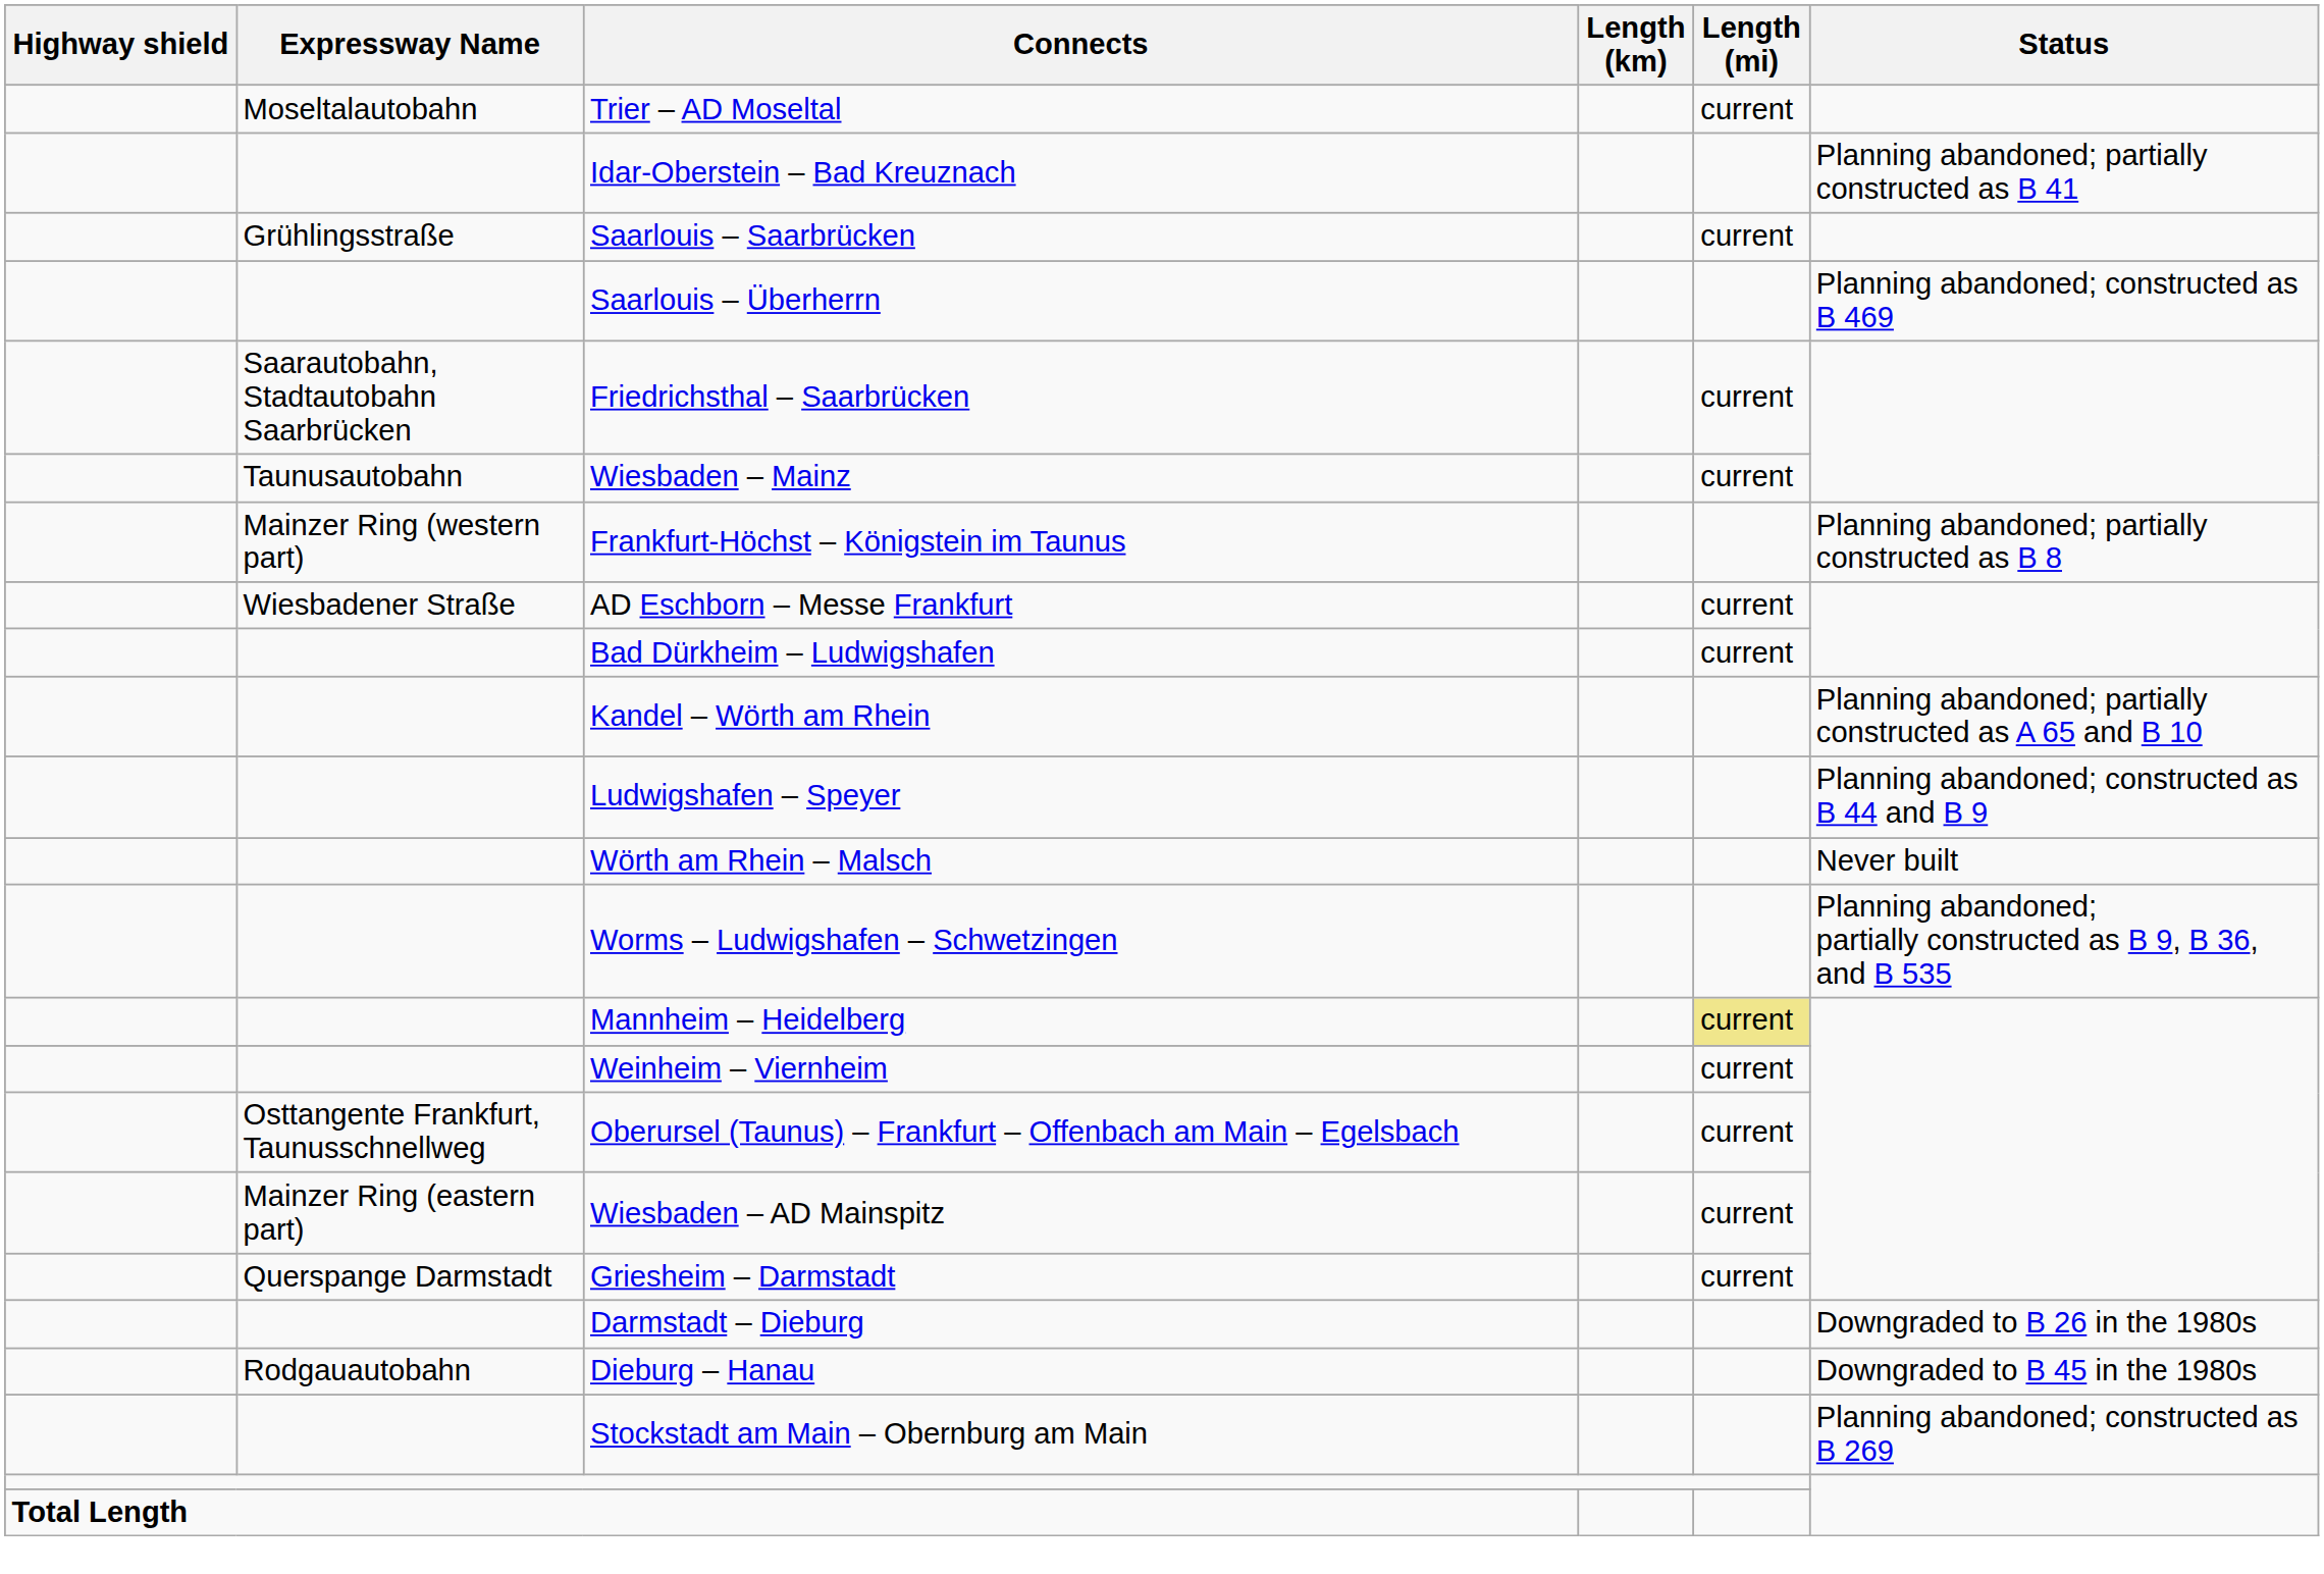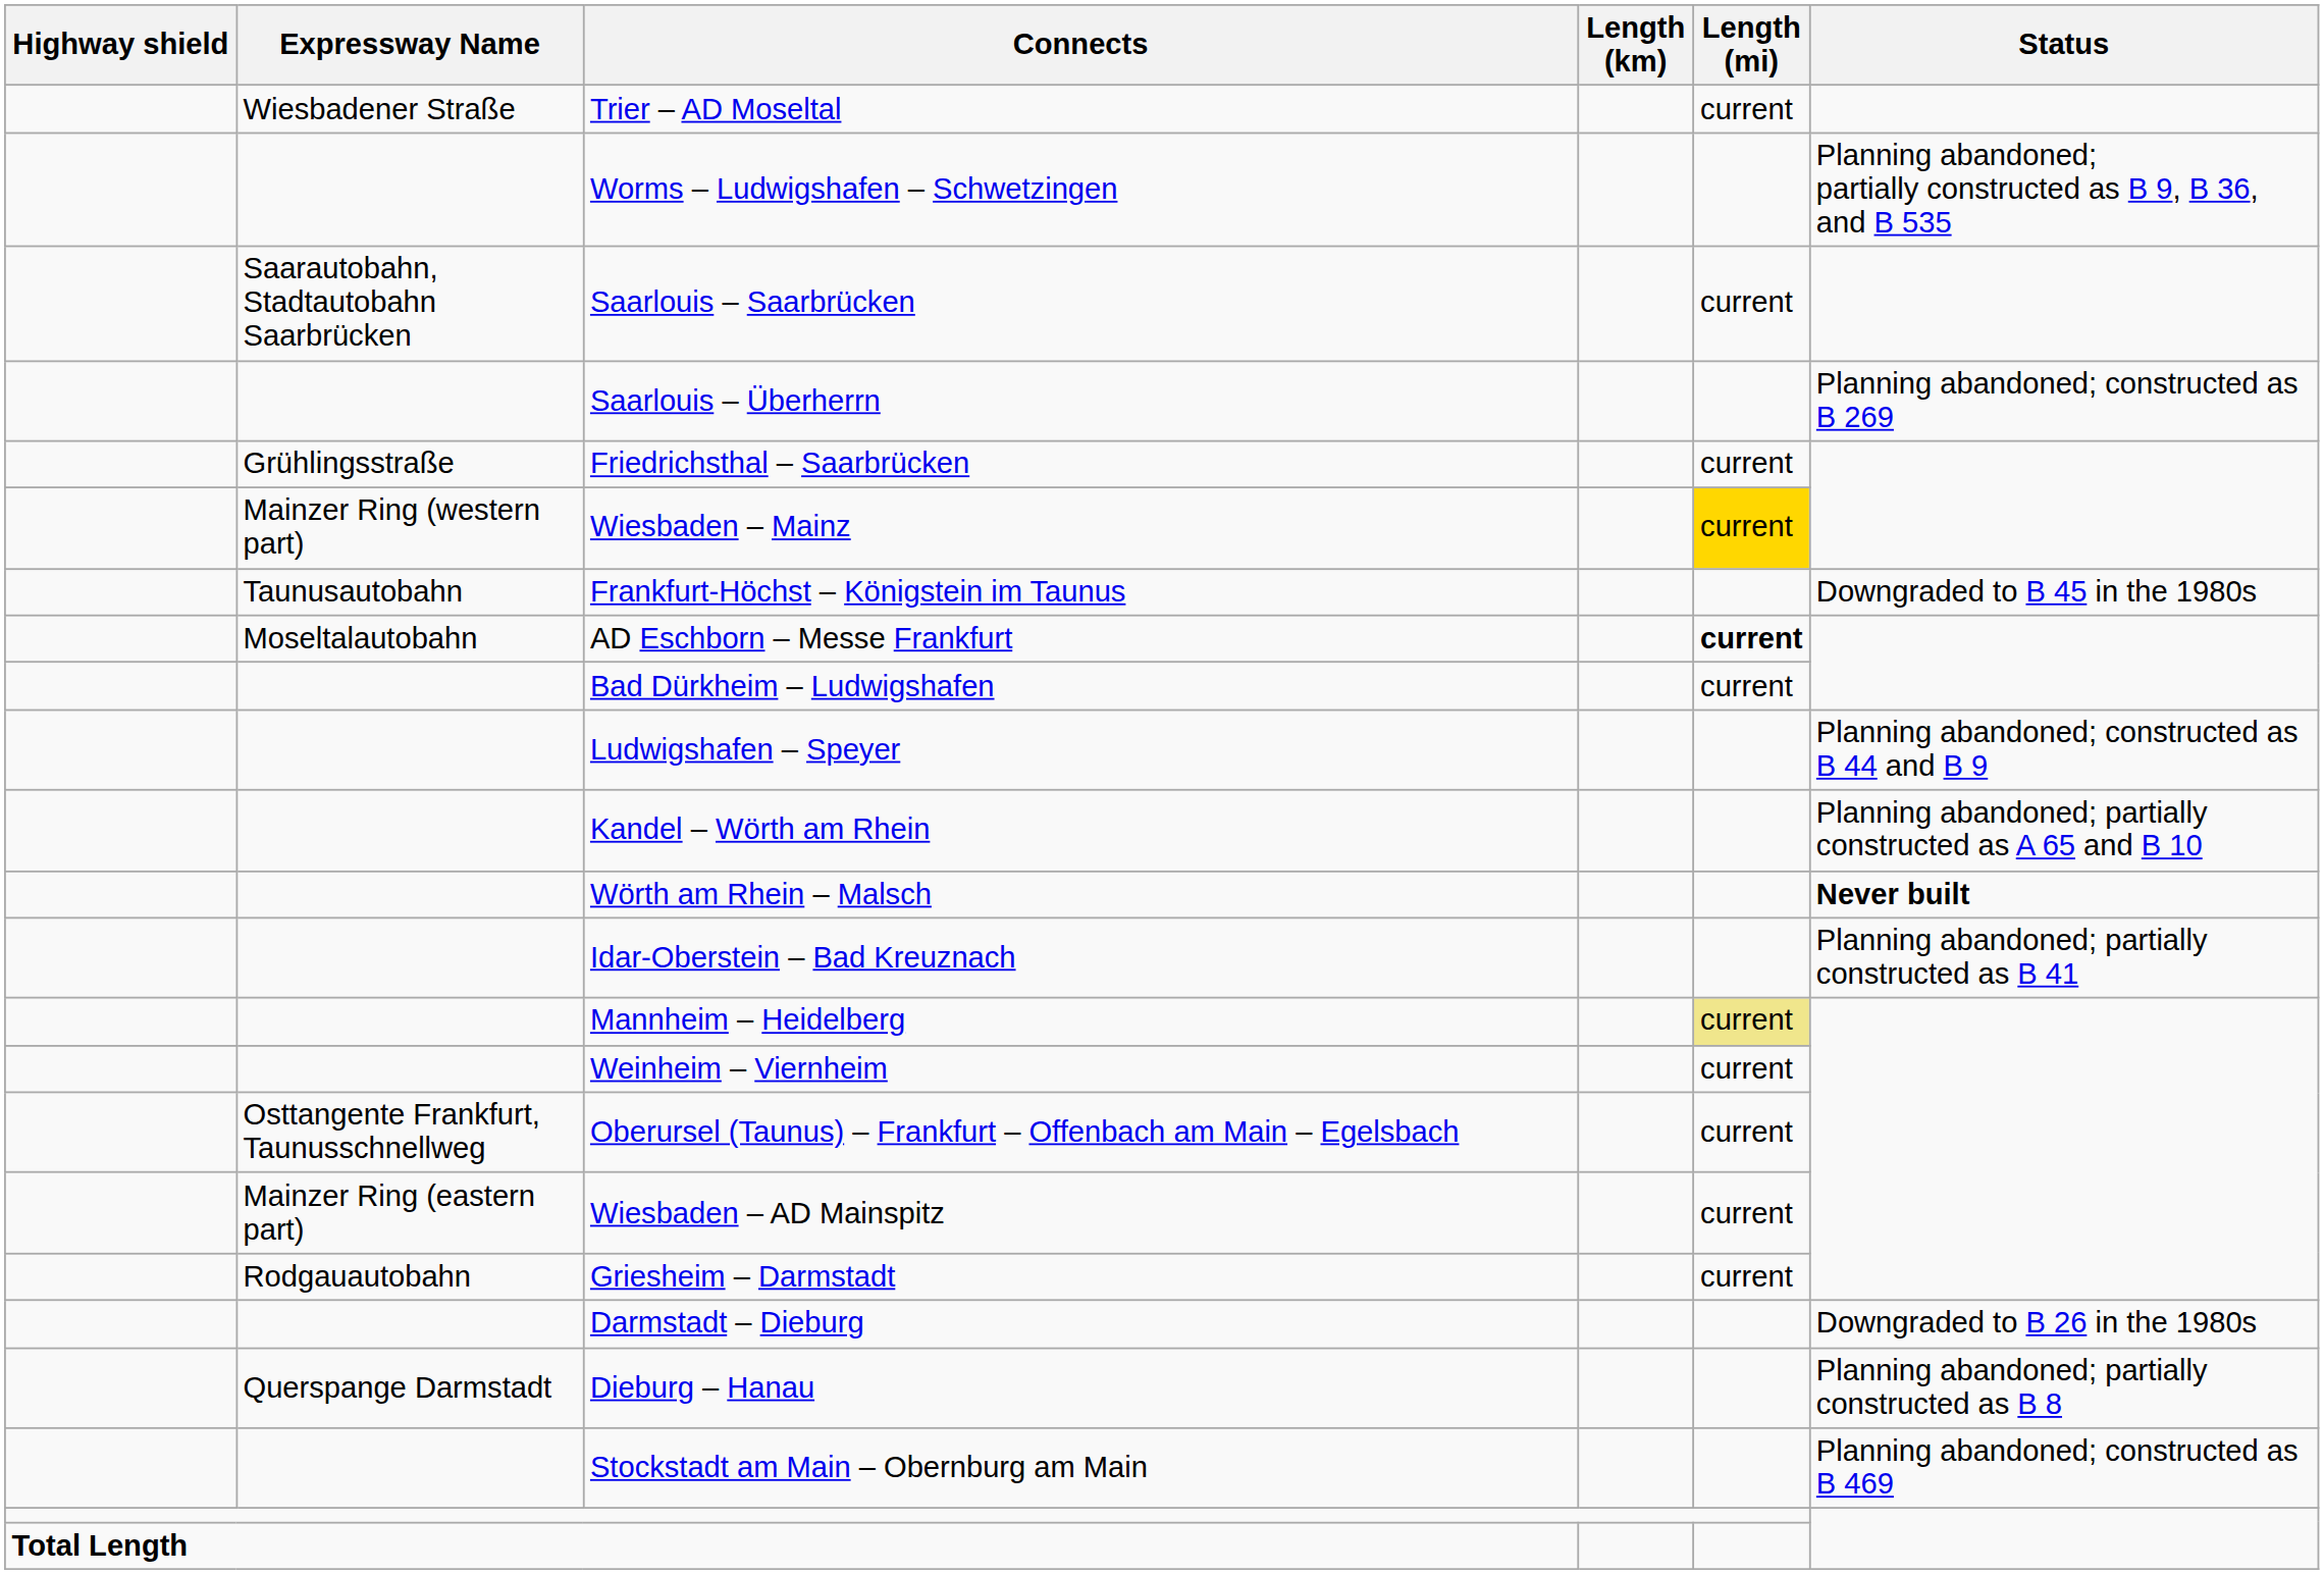 <table class="wikitable">
 <tr>
 <th style="width:10%;">Highway shield</th>
 <th style="width:15%;">Expressway Name</th>
 <th style="width:43%;">Connects</th>
 <th style="width:5%;">Length<br>(km)</th>
 <th style="width:5%;">Length<br>(mi)</th>
 <th style="width:25%;">Status<br></th>
 </tr>
 <tr>
 <td></td>
-<td>Moseltalautobahn</td>
+<td>Wiesbadener Straße</td>
 <td><a href='#'>Trier</a> – <a href='#'>AD Moseltal</a></td>
 <td></td>
 <td>current<br></td>
 </tr>
 <tr>
 <td></td>
 <td></td>
-<td><a href='#'>Idar-Oberstein</a> – <a href='#'>Bad Kreuznach</a></td>
+<td><a href='#'>Worms</a> – <a href='#'>Ludwigshafen</a> – <a href='#'>Schwetzingen</a></td>
 <td></td>
 <td></td>
-<td>Planning abandoned; partially constructed as <a href='#'>B 41</a><br></td>
+<td>Planning abandoned;<br>partially constructed as <a href='#'>B 9</a>,  <a href='#'>B 36</a>, and <a href='#'>B 535</a><br></td>
 </tr>
 <tr>
 <td></td>
-<td>Grühlingsstraße</td>
+<td>Saarautobahn, Stadtautobahn Saarbrücken</td>
 <td><a href='#'>Saarlouis</a> – <a href='#'>Saarbrücken</a></td>
 <td></td>
 <td>current<br></td>
 </tr>
 <tr>
 <td></td>
 <td></td>
 <td><a href='#'>Saarlouis</a> – <a href='#'>Überherrn</a></td>
 <td></td>
 <td></td>
-<td>Planning abandoned; constructed as <a href='#'>B 469</a><br></td>
+<td>Planning abandoned; constructed as <a href='#'>B 269</a><br></td>
 </tr>
 <tr>
 <td></td>
-<td>Saarautobahn, Stadtautobahn Saarbrücken</td>
+<td>Grühlingsstraße</td>
 <td><a href='#'>Friedrichsthal</a> – <a href='#'>Saarbrücken</a></td>
 <td></td>
 <td>current<br></td>
 </tr>
 <tr>
 <td></td>
-<td>Taunusautobahn</td>
+<td>Mainzer Ring (western part)</td>
 <td><a href='#'>Wiesbaden</a> – <a href='#'>Mainz</a></td>
 <td></td>
-<td>current<br></td>
+<td style="background: gold;">current<br></td>
 </tr>
 <tr>
 <td></td>
-<td>Mainzer Ring (western part)</td>
+<td>Taunusautobahn</td>
 <td><a href='#'>Frankfurt-Höchst</a> – <a href='#'>Königstein im Taunus</a></td>
 <td></td>
 <td></td>
-<td>Planning abandoned; partially constructed as <a href='#'>B 8</a><br></td>
+<td>Downgraded to <a href='#'>B 45</a> in the 1980s<br></td>
 </tr>
 <tr>
 <td></td>
-<td>Wiesbadener Straße</td>
+<td>Moseltalautobahn</td>
 <td>AD <a href='#'>Eschborn</a> – Messe <a href='#'>Frankfurt</a></td>
 <td></td>
-<td>current<br></td>
+<td><strong>current<br></strong></td>
 </tr>
 <tr>
 <td></td>
 <td></td>
 <td><a href='#'>Bad Dürkheim</a> – <a href='#'>Ludwigshafen</a></td>
 <td></td>
 <td>current<br></td>
+</tr>
+<tr>
+<td></td>
+<td></td>
+<td><a href='#'>Ludwigshafen</a> – <a href='#'>Speyer</a></td>
+<td></td>
+<td></td>
+<td>Planning abandoned; constructed as <a href='#'>B 44</a> and <a href='#'>B 9</a><br></td>
 </tr>
 <tr>
 <td></td>
 <td></td>
 <td><a href='#'>Kandel</a> – <a href='#'>Wörth am Rhein</a></td>
 <td></td>
 <td></td>
 <td>Planning abandoned; partially constructed as <a href='#'>A 65</a> and <a href='#'>B 10</a><br></td>
 </tr>
 <tr>
 <td></td>
 <td></td>
-<td><a href='#'>Ludwigshafen</a> – <a href='#'>Speyer</a></td>
+<td><a href='#'>Wörth am Rhein</a> – <a href='#'>Malsch</a></td>
 <td></td>
 <td></td>
-<td>Planning abandoned; constructed as <a href='#'>B 44</a> and <a href='#'>B 9</a><br></td>
+<td><strong>Never built<br></strong></td>
 </tr>
 <tr>
 <td></td>
 <td></td>
-<td><a href='#'>Wörth am Rhein</a> – <a href='#'>Malsch</a></td>
+<td><a href='#'>Idar-Oberstein</a> – <a href='#'>Bad Kreuznach</a></td>
 <td></td>
 <td></td>
-<td>Never built<br></td>
-</tr>
-<tr>
-<td></td>
-<td></td>
-<td><a href='#'>Worms</a> – <a href='#'>Ludwigshafen</a> – <a href='#'>Schwetzingen</a></td>
-<td></td>
-<td></td>
-<td>Planning abandoned;<br>partially constructed as <a href='#'>B 9</a>,  <a href='#'>B 36</a>, and <a href='#'>B 535</a><br></td>
+<td>Planning abandoned; partially constructed as <a href='#'>B 41</a><br></td>
 </tr>
 <tr>
 <td></td>
 <td></td>
 <td><a href='#'>Mannheim</a> – <a href='#'>Heidelberg</a></td>
 <td></td>
 <td style="background: khaki;">current<br></td>
 </tr>
 <tr>
 <td></td>
 <td></td>
 <td><a href='#'>Weinheim</a> – <a href='#'>Viernheim</a></td>
 <td></td>
 <td>current<br></td>
 </tr>
 <tr>
 <td></td>
 <td>Osttangente Frankfurt, Taunusschnellweg</td>
 <td><a href='#'>Oberursel (Taunus)</a> – <a href='#'>Frankfurt</a> – <a href='#'>Offenbach am Main</a> – <a href='#'>Egelsbach</a></td>
 <td></td>
 <td>current<br></td>
 </tr>
 <tr>
 <td></td>
 <td>Mainzer Ring (eastern part)</td>
 <td><a href='#'>Wiesbaden</a> – AD Mainspitz</td>
 <td></td>
 <td>current<br></td>
 </tr>
 <tr>
 <td></td>
-<td>Querspange Darmstadt</td>
+<td>Rodgauautobahn</td>
 <td><a href='#'>Griesheim</a> – <a href='#'>Darmstadt</a></td>
 <td></td>
 <td>current<br></td>
 </tr>
 <tr>
 <td></td>
 <td></td>
 <td><a href='#'>Darmstadt</a> – <a href='#'>Dieburg</a></td>
 <td></td>
 <td></td>
 <td>Downgraded to <a href='#'>B 26</a> in the 1980s<br></td>
 </tr>
 <tr>
 <td></td>
-<td>Rodgauautobahn</td>
+<td>Querspange Darmstadt</td>
 <td><a href='#'>Dieburg</a> – <a href='#'>Hanau</a></td>
 <td></td>
 <td></td>
-<td>Downgraded to <a href='#'>B 45</a> in the 1980s<br></td>
+<td>Planning abandoned; partially constructed as <a href='#'>B 8</a><br></td>
 </tr>
 <tr>
 <td></td>
 <td></td>
 <td><a href='#'>Stockstadt am Main</a> – Obernburg am Main</td>
 <td></td>
 <td></td>
-<td>Planning abandoned; constructed as <a href='#'>B 269</a><br></td>
+<td>Planning abandoned; constructed as <a href='#'>B 469</a><br></td>
 </tr>
 <tr>
 <td colspan="5"></td>
 </tr>
 <tr style="font-weight:bold;">
 <td colspan="3">Total Length</td>
 <td></td>
 <td colspan="1"></td>
 </tr>
 </table>
